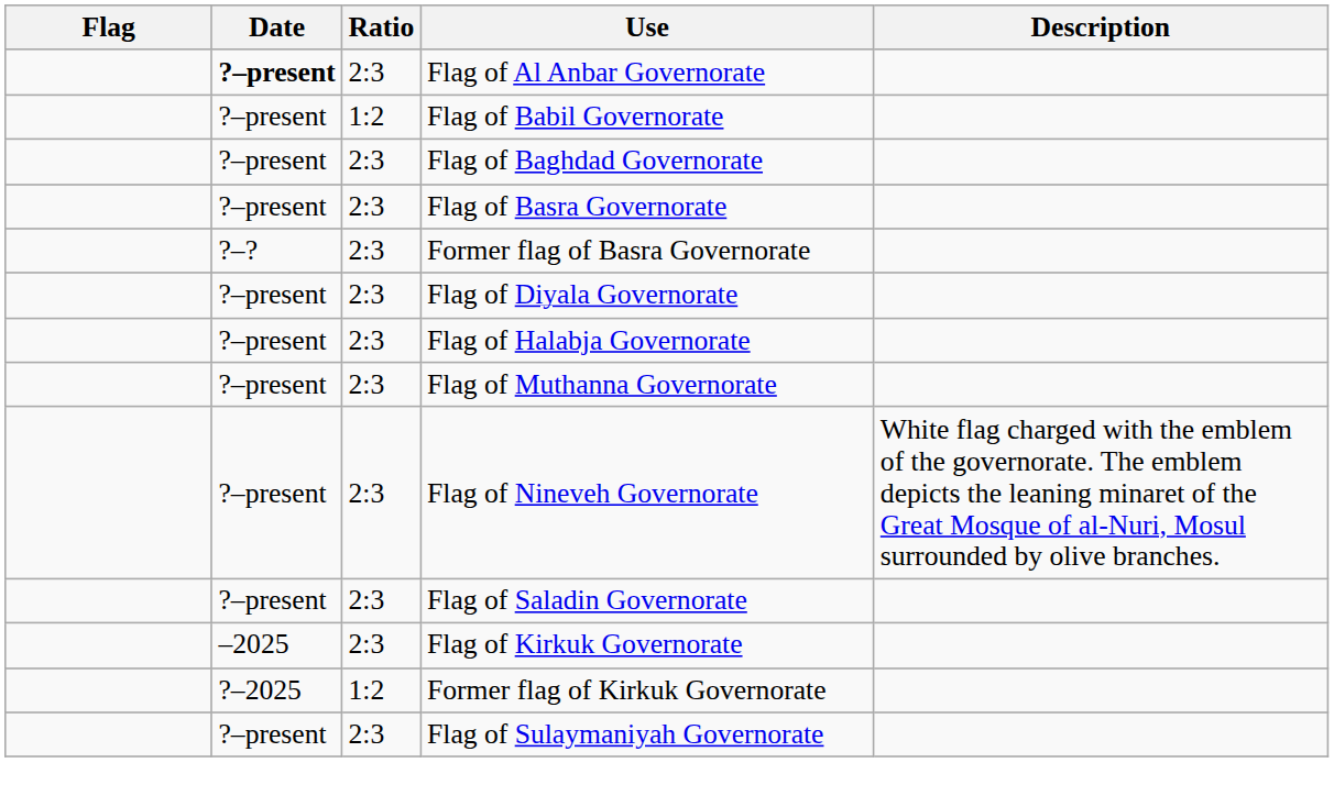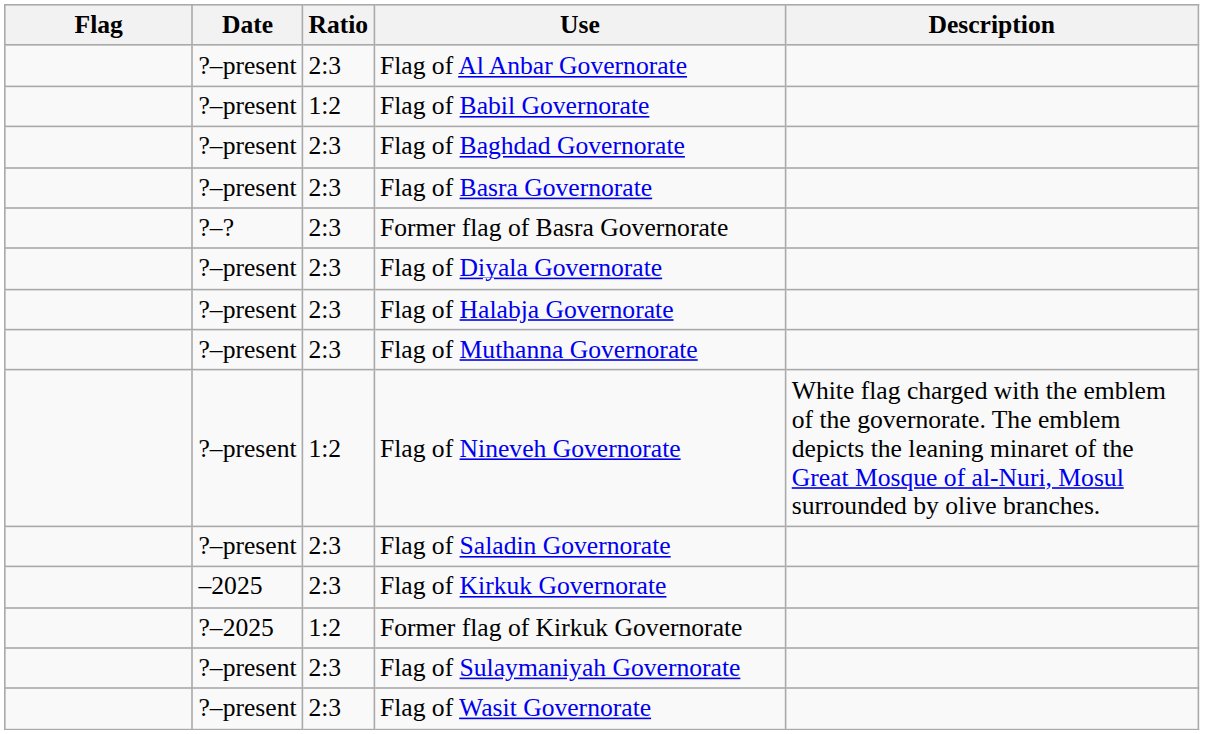 <table class="wikitable">
 <tr>
 <th style="width:110px;">Flag</th>
 <th>Date</th>
 <th>Ratio</th>
 <th style="width:250px;">Use</th>
 <th style="width:250px;">Description</th>
 </tr>
 <tr>
 <td></td>
-<td><strong>?–present</strong></td>
+<td>?–present</td>
 <td>2:3</td>
 <td>Flag of <a href='#'>Al Anbar Governorate</a></td>
 <td></td>
 </tr>
 <tr>
 <td></td>
 <td>?–present</td>
 <td>1:2</td>
 <td>Flag of <a href='#'>Babil Governorate</a></td>
 <td></td>
 </tr>
 <tr>
 <td></td>
 <td>?–present</td>
 <td>2:3</td>
 <td>Flag of <a href='#'>Baghdad Governorate</a></td>
 <td></td>
 </tr>
 <tr>
 <td></td>
 <td>?–present</td>
 <td>2:3</td>
 <td>Flag of <a href='#'>Basra Governorate</a></td>
 <td></td>
 </tr>
 <tr>
 <td></td>
 <td>?–?</td>
 <td>2:3</td>
 <td>Former flag of Basra Governorate</td>
 <td></td>
 </tr>
 <tr>
 <td></td>
 <td>?–present</td>
 <td>2:3</td>
 <td>Flag of <a href='#'>Diyala Governorate</a></td>
 <td></td>
 </tr>
 <tr>
 <td></td>
 <td>?–present</td>
 <td>2:3</td>
 <td>Flag of <a href='#'>Halabja Governorate</a></td>
 <td></td>
 </tr>
 <tr>
 <td></td>
 <td>?–present</td>
 <td>2:3</td>
 <td>Flag of <a href='#'>Muthanna Governorate</a></td>
 <td></td>
 </tr>
 <tr>
 <td></td>
 <td>?–present</td>
-<td>2:3</td>
+<td>1:2</td>
 <td>Flag of <a href='#'>Nineveh Governorate</a></td>
 <td>White flag charged with the emblem of the governorate. The emblem depicts the leaning minaret of the <a href='#'>Great Mosque of al-Nuri, Mosul</a> surrounded by olive branches.</td>
 </tr>
 <tr>
 <td></td>
 <td>?–present</td>
 <td>2:3</td>
 <td>Flag of <a href='#'>Saladin Governorate</a></td>
 <td></td>
 </tr>
 <tr>
 <td></td>
 <td>–2025</td>
 <td>2:3</td>
 <td>Flag of <a href='#'>Kirkuk Governorate</a></td>
 <td></td>
 </tr>
 <tr>
 <td></td>
 <td>?–2025</td>
 <td>1:2</td>
 <td>Former flag of Kirkuk Governorate</td>
 <td></td>
 </tr>
 <tr>
 <td></td>
 <td>?–present</td>
 <td>2:3</td>
 <td>Flag of <a href='#'>Sulaymaniyah Governorate</a></td>
 <td></td>
 </tr>
+<tr>
+<td></td>
+<td>?–present</td>
+<td>2:3</td>
+<td>Flag of <a href='#'>Wasit Governorate</a></td>
+<td></td>
+</tr>
 </table>
